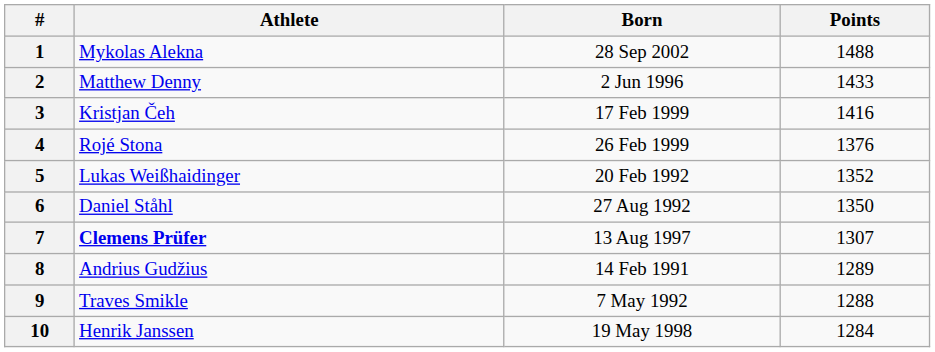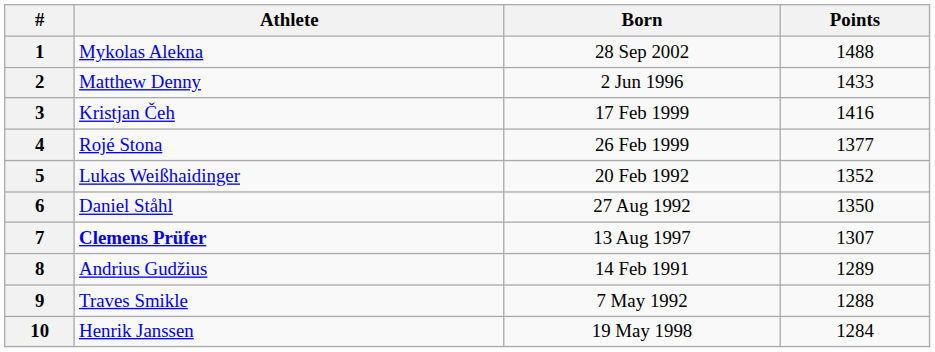 <table class="wikitable" width=80% style="font-size:90%; text-align:center;">
 <tr>
 <th>#</th>
 <th>Athlete</th>
 <th>Born</th>
 <th>Points</th>
 </tr>
 <tr>
 <th>1</th>
 <td align=left> <a href='#'>Mykolas Alekna</a></td>
 <td>28 Sep 2002</td>
 <td>1488</td>
 </tr>
 <tr>
 <th>2</th>
 <td align=left> <a href='#'>Matthew Denny</a></td>
 <td>2 Jun 1996</td>
 <td>1433</td>
 </tr>
 <tr>
 <th>3</th>
 <td align=left> <a href='#'>Kristjan Čeh</a></td>
 <td>17 Feb 1999</td>
 <td>1416</td>
 </tr>
 <tr>
 <th>4</th>
 <td align=left> <a href='#'>Rojé Stona</a></td>
 <td>26 Feb 1999</td>
-<td>1376</td>
+<td>1377</td>
 </tr>
 <tr>
 <th>5</th>
 <td align=left> <a href='#'>Lukas Weißhaidinger</a></td>
 <td>20 Feb 1992</td>
 <td>1352</td>
 </tr>
 <tr>
 <th>6</th>
 <td align=left> <a href='#'>Daniel Ståhl</a></td>
 <td>27 Aug 1992</td>
 <td>1350</td>
 </tr>
 <tr>
 <th>7</th>
 <td align=left><strong> <a href='#'>Clemens Prüfer</a></strong></td>
 <td>13 Aug 1997</td>
 <td>1307</td>
 </tr>
 <tr>
 <th>8</th>
 <td align=left> <a href='#'>Andrius Gudžius</a></td>
 <td>14 Feb 1991</td>
 <td>1289</td>
 </tr>
 <tr>
 <th>9</th>
 <td align=left> <a href='#'>Traves Smikle</a></td>
 <td>7 May 1992</td>
 <td>1288</td>
 </tr>
 <tr>
 <th>10</th>
 <td align=left> <a href='#'>Henrik Janssen</a></td>
 <td>19 May 1998</td>
 <td>1284</td>
 </tr>
 </table>
